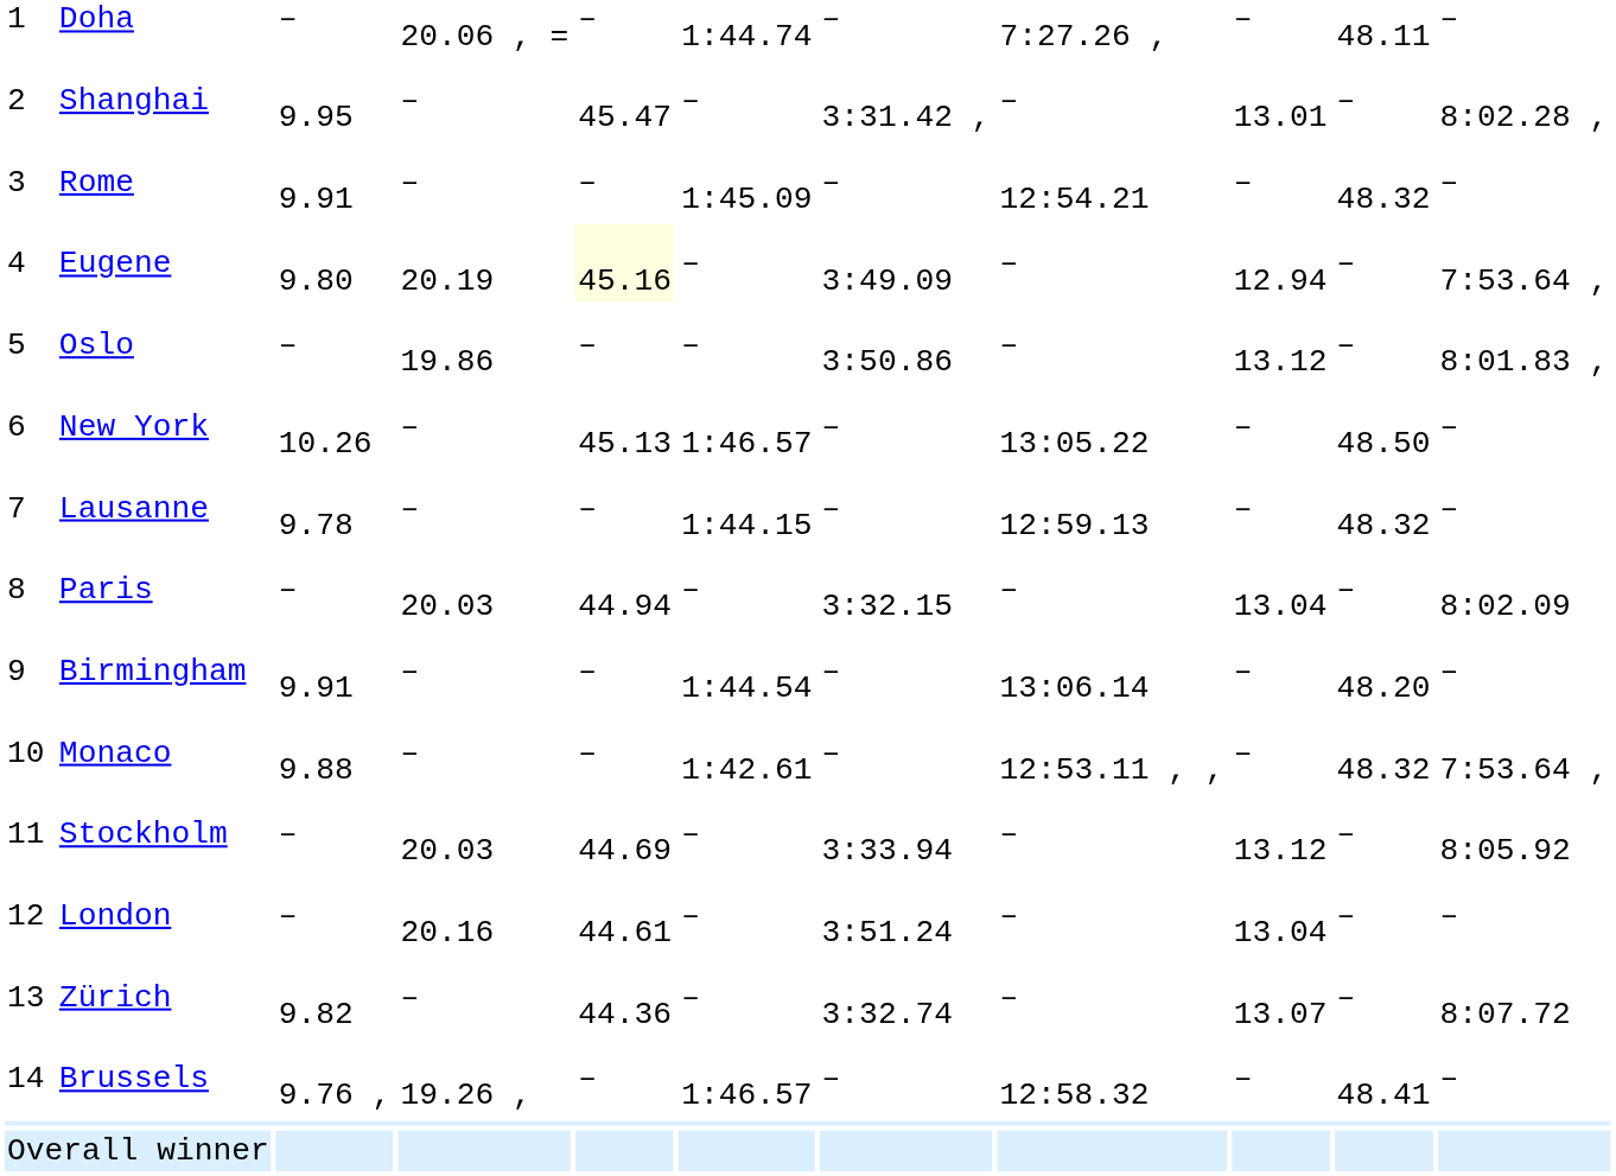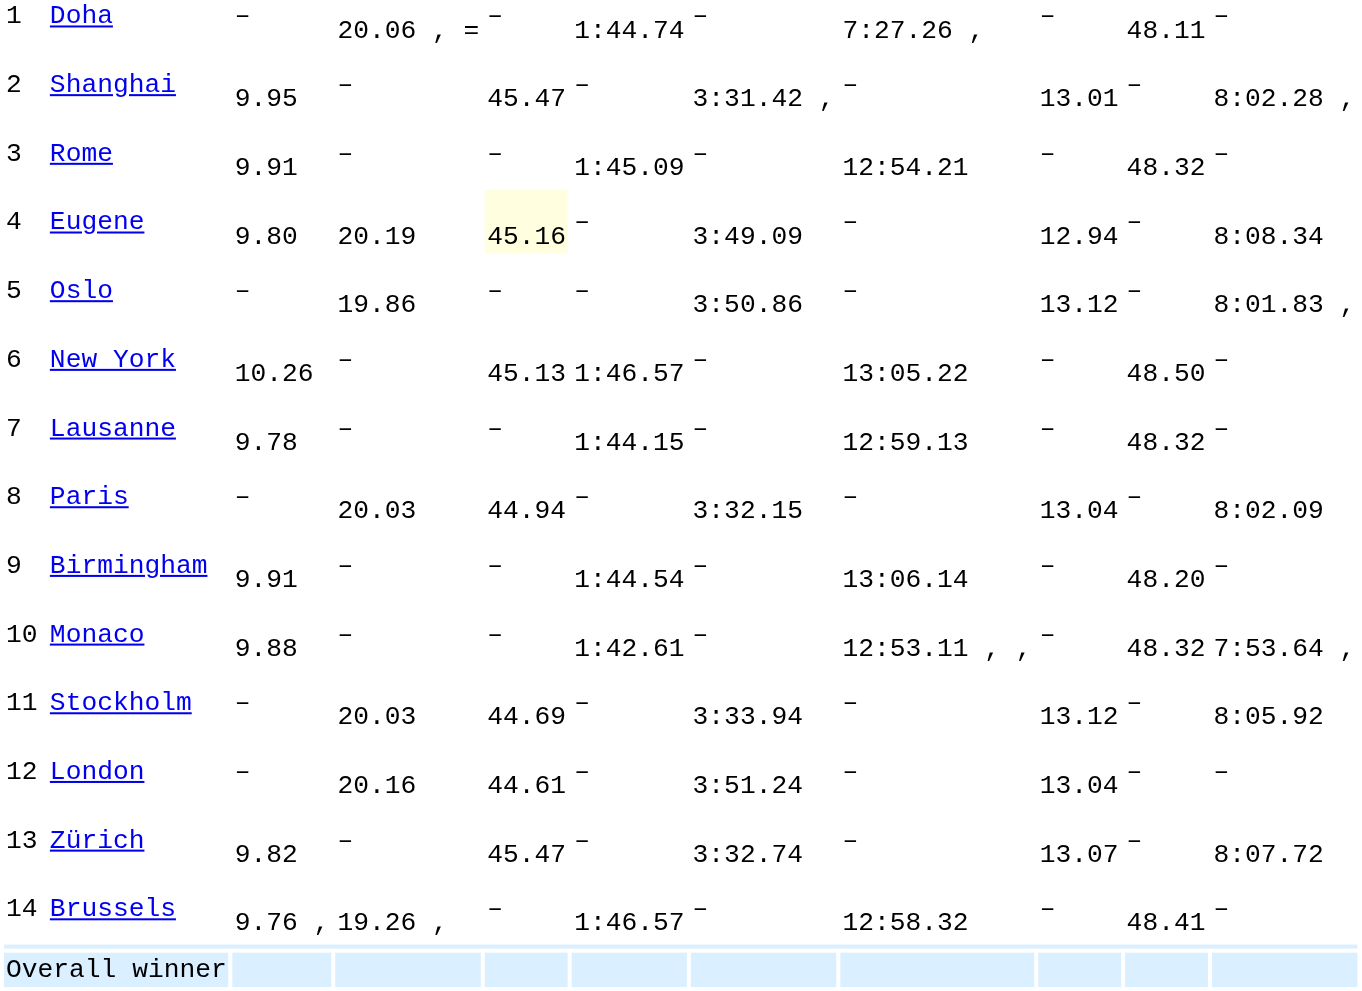 <table>
 <tr>
 <td>1</td>
 <td align=left><a href='#'>Doha</a></td>
 <td>–</td>
 <td><br> 20.06 , =</td>
 <td>–</td>
 <td><br> 1:44.74 </td>
 <td>–</td>
 <td><br> 7:27.26 , </td>
 <td>–</td>
 <td><br> 48.11 </td>
 <td>–</td>
 </tr>
 <tr>
 <td>2</td>
 <td align=left><a href='#'>Shanghai</a></td>
 <td><br> 9.95</td>
 <td>–</td>
 <td> <br> 45.47</td>
 <td>–</td>
 <td><br> 3:31.42 , </td>
 <td>–</td>
 <td> <br> 13.01 </td>
 <td>–</td>
 <td> <br> 8:02.28 , </td>
 </tr>
 <tr>
 <td>3</td>
 <td align=left><a href='#'>Rome</a></td>
 <td> <br> 9.91</td>
 <td>–</td>
 <td>–</td>
 <td> <br> 1:45.09 </td>
 <td>–</td>
 <td> <br> 12:54.21 </td>
 <td>–</td>
 <td> <br> 48.32 </td>
 <td>–</td>
 </tr>
 <tr>
 <td>4</td>
 <td align=left><a href='#'>Eugene</a></td>
 <td> <br> 9.80 </td>
 <td> <br> 20.19</td>
 <td style="background: lightyellow;"> <br> 45.16 </td>
 <td>–</td>
 <td> <br> 3:49.09 </td>
 <td>–</td>
 <td> <br> 12.94 </td>
 <td>–</td>
-<td> <br> 7:53.64 , </td>
+<td> <br> 8:08.34</td>
 </tr>
 <tr>
 <td>5</td>
 <td align=left><a href='#'>Oslo</a></td>
 <td>–</td>
 <td> <br> 19.86</td>
 <td>–</td>
 <td>–</td>
 <td> <br> 3:50.86</td>
 <td>–</td>
 <td> <br> 13.12 </td>
 <td>–</td>
 <td> <br> 8:01.83 , </td>
 </tr>
 <tr>
 <td>6</td>
 <td align=left><a href='#'>New York</a></td>
 <td> <br> 10.26</td>
 <td>–</td>
 <td> <br> 45.13</td>
 <td> <br> 1:46.57</td>
 <td>–</td>
 <td> <br> 13:05.22</td>
 <td>–</td>
 <td> <br> 48.50 </td>
 <td>–</td>
 </tr>
 <tr>
 <td>7</td>
 <td align=left><a href='#'>Lausanne</a></td>
 <td> <br> 9.78 </td>
 <td>–</td>
 <td>–</td>
 <td> <br> 1:44.15</td>
 <td>–</td>
 <td> <br> 12:59.13 </td>
 <td>–</td>
 <td> <br> 48.32 </td>
 <td>–</td>
 </tr>
 <tr>
 <td>8</td>
 <td align=left><a href='#'>Paris</a></td>
 <td>–</td>
 <td> <br> 20.03</td>
 <td> <br> 44.94 </td>
 <td>–</td>
 <td><br> 3:32.15</td>
 <td>–</td>
 <td> <br> 13.04 </td>
 <td>–</td>
 <td> <br> 8:02.09 </td>
 </tr>
 <tr>
 <td>9</td>
 <td align=left><a href='#'>Birmingham</a></td>
 <td><br> 9.91</td>
 <td>–</td>
 <td>–</td>
 <td> <br> 1:44.54</td>
 <td>–</td>
 <td> <br> 13:06.14</td>
 <td>–</td>
 <td> <br> 48.20 </td>
 <td>–</td>
 </tr>
 <tr>
 <td>10</td>
 <td align=left><a href='#'>Monaco</a></td>
 <td> <br> 9.88</td>
 <td>–</td>
 <td>–</td>
 <td> <br> 1:42.61 </td>
 <td>–</td>
 <td> <br> 12:53.11 , , </td>
 <td>–</td>
 <td> <br> 48.32 </td>
 <td> <br> 7:53.64 , </td>
 </tr>
 <tr>
 <td>11</td>
 <td align=left><a href='#'>Stockholm</a></td>
 <td>–</td>
 <td> <br> 20.03</td>
 <td> <br> 44.69 </td>
 <td>–</td>
 <td> <br> 3:33.94</td>
 <td>–</td>
 <td> <br> 13.12 </td>
 <td>–</td>
 <td> <br> 8:05.92</td>
 </tr>
 <tr>
 <td>12</td>
 <td align=left><a href='#'>London</a></td>
 <td>–</td>
 <td> <br> 20.16</td>
 <td> <br> 44.61 </td>
 <td>–</td>
 <td> <br> 3:51.24</td>
 <td>–</td>
 <td> <br> 13.04 </td>
 <td>–</td>
 <td>–</td>
 </tr>
 <tr>
 <td>13</td>
 <td align=left><a href='#'>Zürich</a></td>
 <td> <br> 9.82 </td>
 <td>–</td>
-<td> <br> 44.36 </td>
+<td> <br> 45.47</td>
 <td>–</td>
 <td><br> 3:32.74</td>
 <td>–</td>
 <td> <br> 13.07 </td>
 <td>–</td>
 <td> <br> 8:07.72</td>
 </tr>
 <tr>
 <td>14</td>
 <td align=left><a href='#'>Brussels</a></td>
 <td> <br> 9.76 , </td>
 <td> <br> 19.26 , </td>
 <td>–</td>
 <td> <br> 1:46.57</td>
 <td>–</td>
 <td> <br> 12:58.32</td>
 <td>–</td>
 <td> <br> 48.41</td>
 <td>–</td>
 </tr>
 <tr>
 <td colspan="11" style="background:#daefff;"></td>
 </tr>
 <tr style="background:#daefff;">
 <td colspan="2">Overall winner</td>
 <td></td>
 <td></td>
 <td></td>
 <td></td>
 <td></td>
 <td></td>
 <td></td>
 <td></td>
 <td></td>
 </tr>
 </table>
